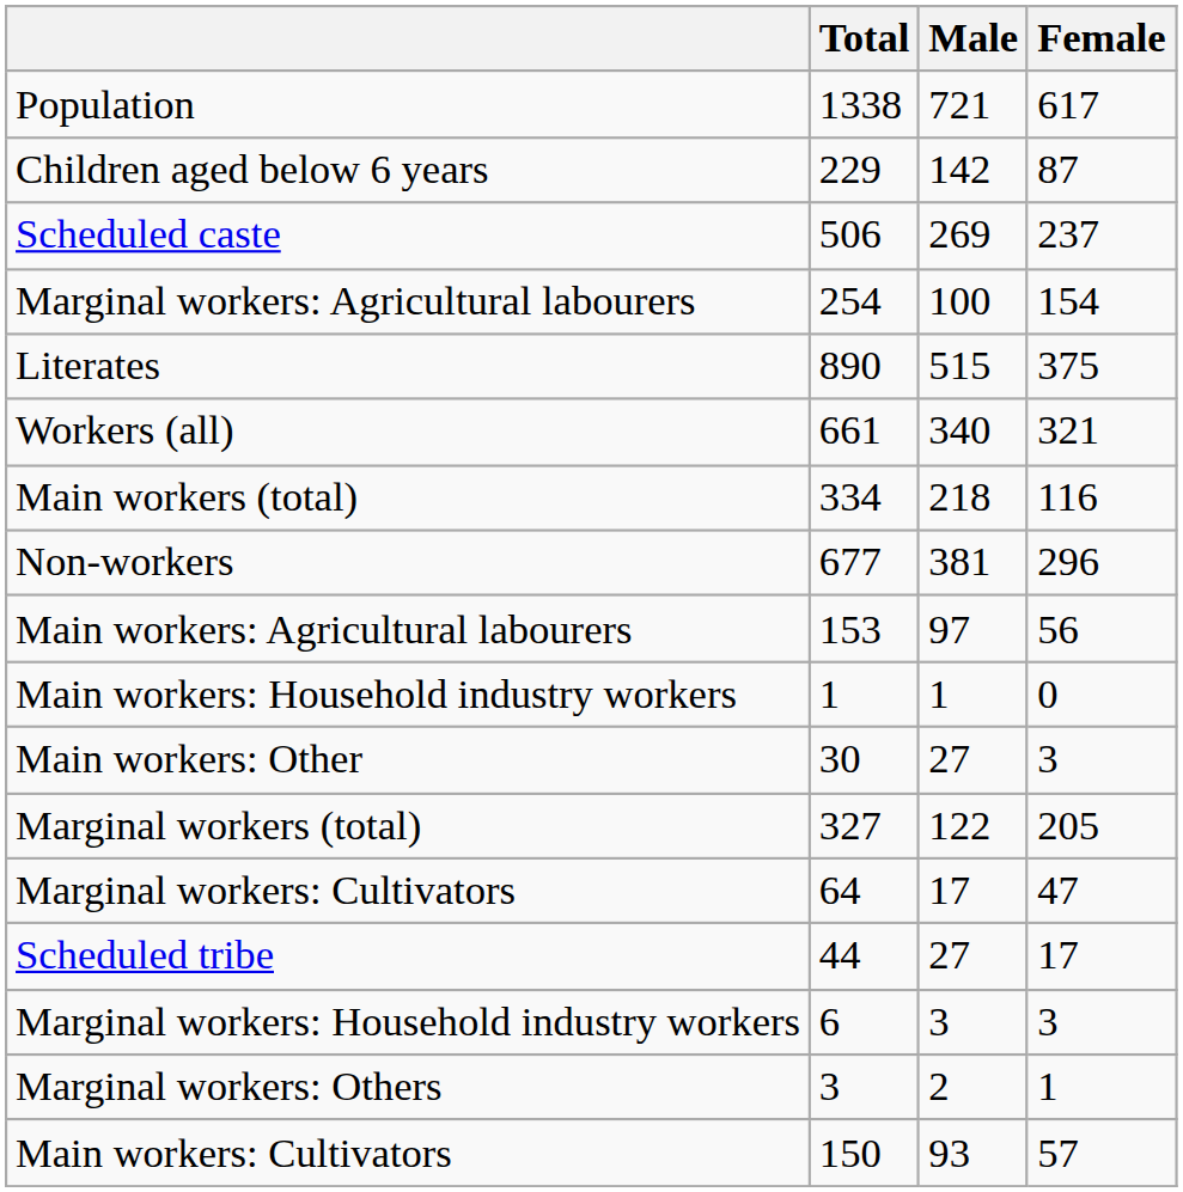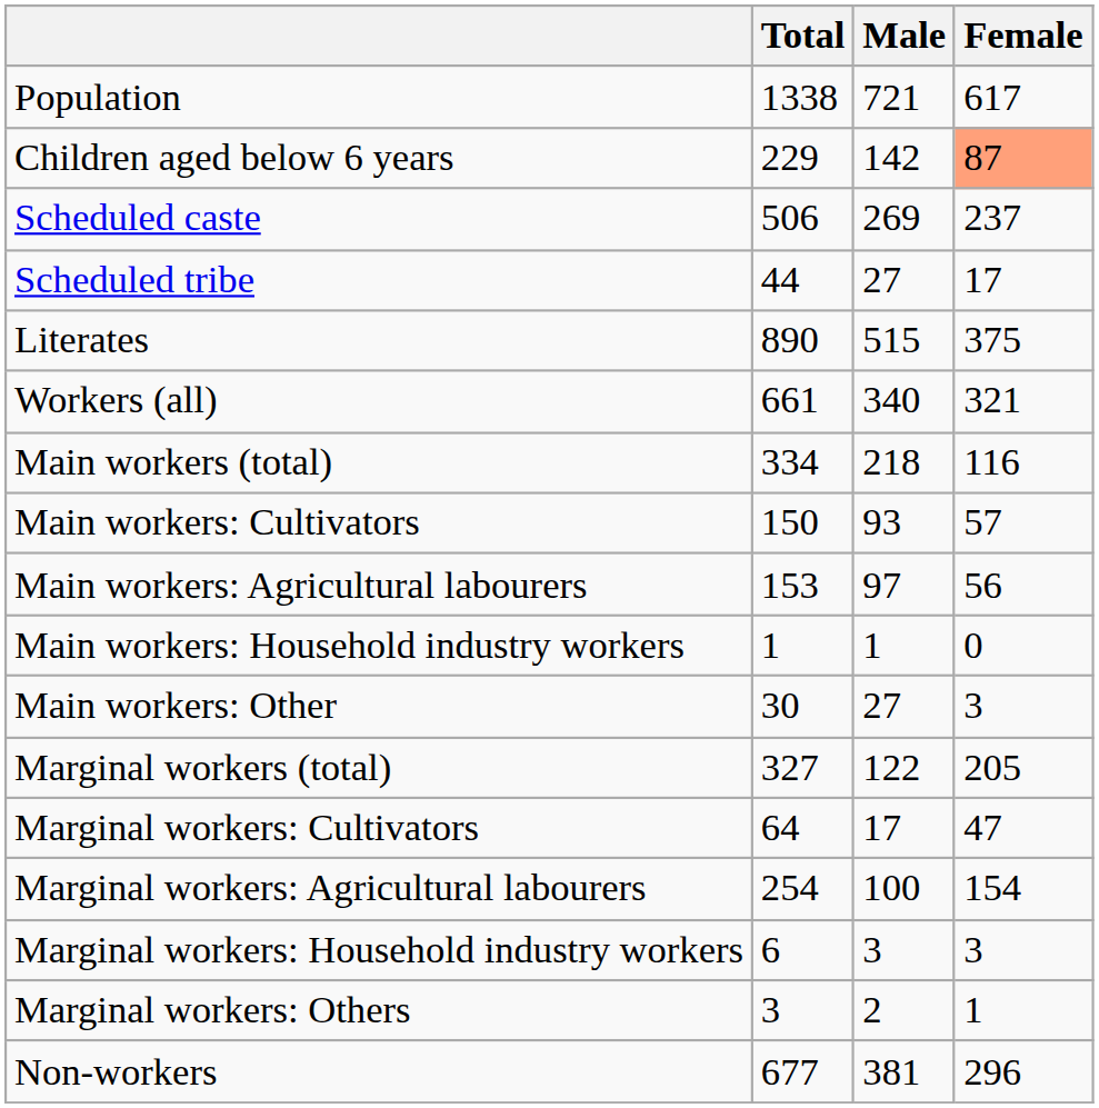 <table class="wikitable sortable">
 <tr>
 <th></th>
 <th>Total</th>
 <th>Male</th>
 <th>Female</th>
 </tr>
 <tr>
 <td>Population</td>
 <td>1338</td>
 <td>721</td>
 <td>617</td>
 </tr>
 <tr>
 <td>Children aged below 6 years</td>
 <td>229</td>
 <td>142</td>
-<td>87</td>
+<td style="background: lightsalmon;">87</td>
 </tr>
 <tr>
 <td><a href='#'>Scheduled caste</a></td>
 <td>506</td>
 <td>269</td>
 <td>237</td>
 </tr>
 <tr>
-<td>Marginal workers: Agricultural labourers</td>
-<td>254</td>
-<td>100</td>
-<td>154</td>
+<td><a href='#'>Scheduled tribe</a></td>
+<td>44</td>
+<td>27</td>
+<td>17</td>
 </tr>
 <tr>
 <td>Literates</td>
 <td>890</td>
 <td>515</td>
 <td>375</td>
 </tr>
 <tr>
 <td>Workers (all)</td>
 <td>661</td>
 <td>340</td>
 <td>321</td>
 </tr>
 <tr>
 <td>Main workers (total)</td>
 <td>334</td>
 <td>218</td>
 <td>116</td>
 </tr>
 <tr>
-<td>Non-workers</td>
-<td>677</td>
-<td>381</td>
-<td>296</td>
+<td>Main workers: Cultivators</td>
+<td>150</td>
+<td>93</td>
+<td>57</td>
 </tr>
 <tr>
 <td>Main workers: Agricultural labourers</td>
 <td>153</td>
 <td>97</td>
 <td>56</td>
 </tr>
 <tr>
 <td>Main workers: Household industry workers</td>
 <td>1</td>
 <td>1</td>
 <td>0</td>
 </tr>
 <tr>
 <td>Main workers: Other</td>
 <td>30</td>
 <td>27</td>
 <td>3</td>
 </tr>
 <tr>
 <td>Marginal workers (total)</td>
 <td>327</td>
 <td>122</td>
 <td>205</td>
 </tr>
 <tr>
 <td>Marginal workers: Cultivators</td>
 <td>64</td>
 <td>17</td>
 <td>47</td>
 </tr>
 <tr>
-<td><a href='#'>Scheduled tribe</a></td>
-<td>44</td>
-<td>27</td>
-<td>17</td>
+<td>Marginal workers: Agricultural labourers</td>
+<td>254</td>
+<td>100</td>
+<td>154</td>
 </tr>
 <tr>
 <td>Marginal workers: Household industry workers</td>
 <td>6</td>
 <td>3</td>
 <td>3</td>
 </tr>
 <tr>
 <td>Marginal workers: Others</td>
 <td>3</td>
 <td>2</td>
 <td>1</td>
 </tr>
 <tr>
-<td>Main workers: Cultivators</td>
-<td>150</td>
-<td>93</td>
-<td>57</td>
+<td>Non-workers</td>
+<td>677</td>
+<td>381</td>
+<td>296</td>
 </tr>
 </table>
